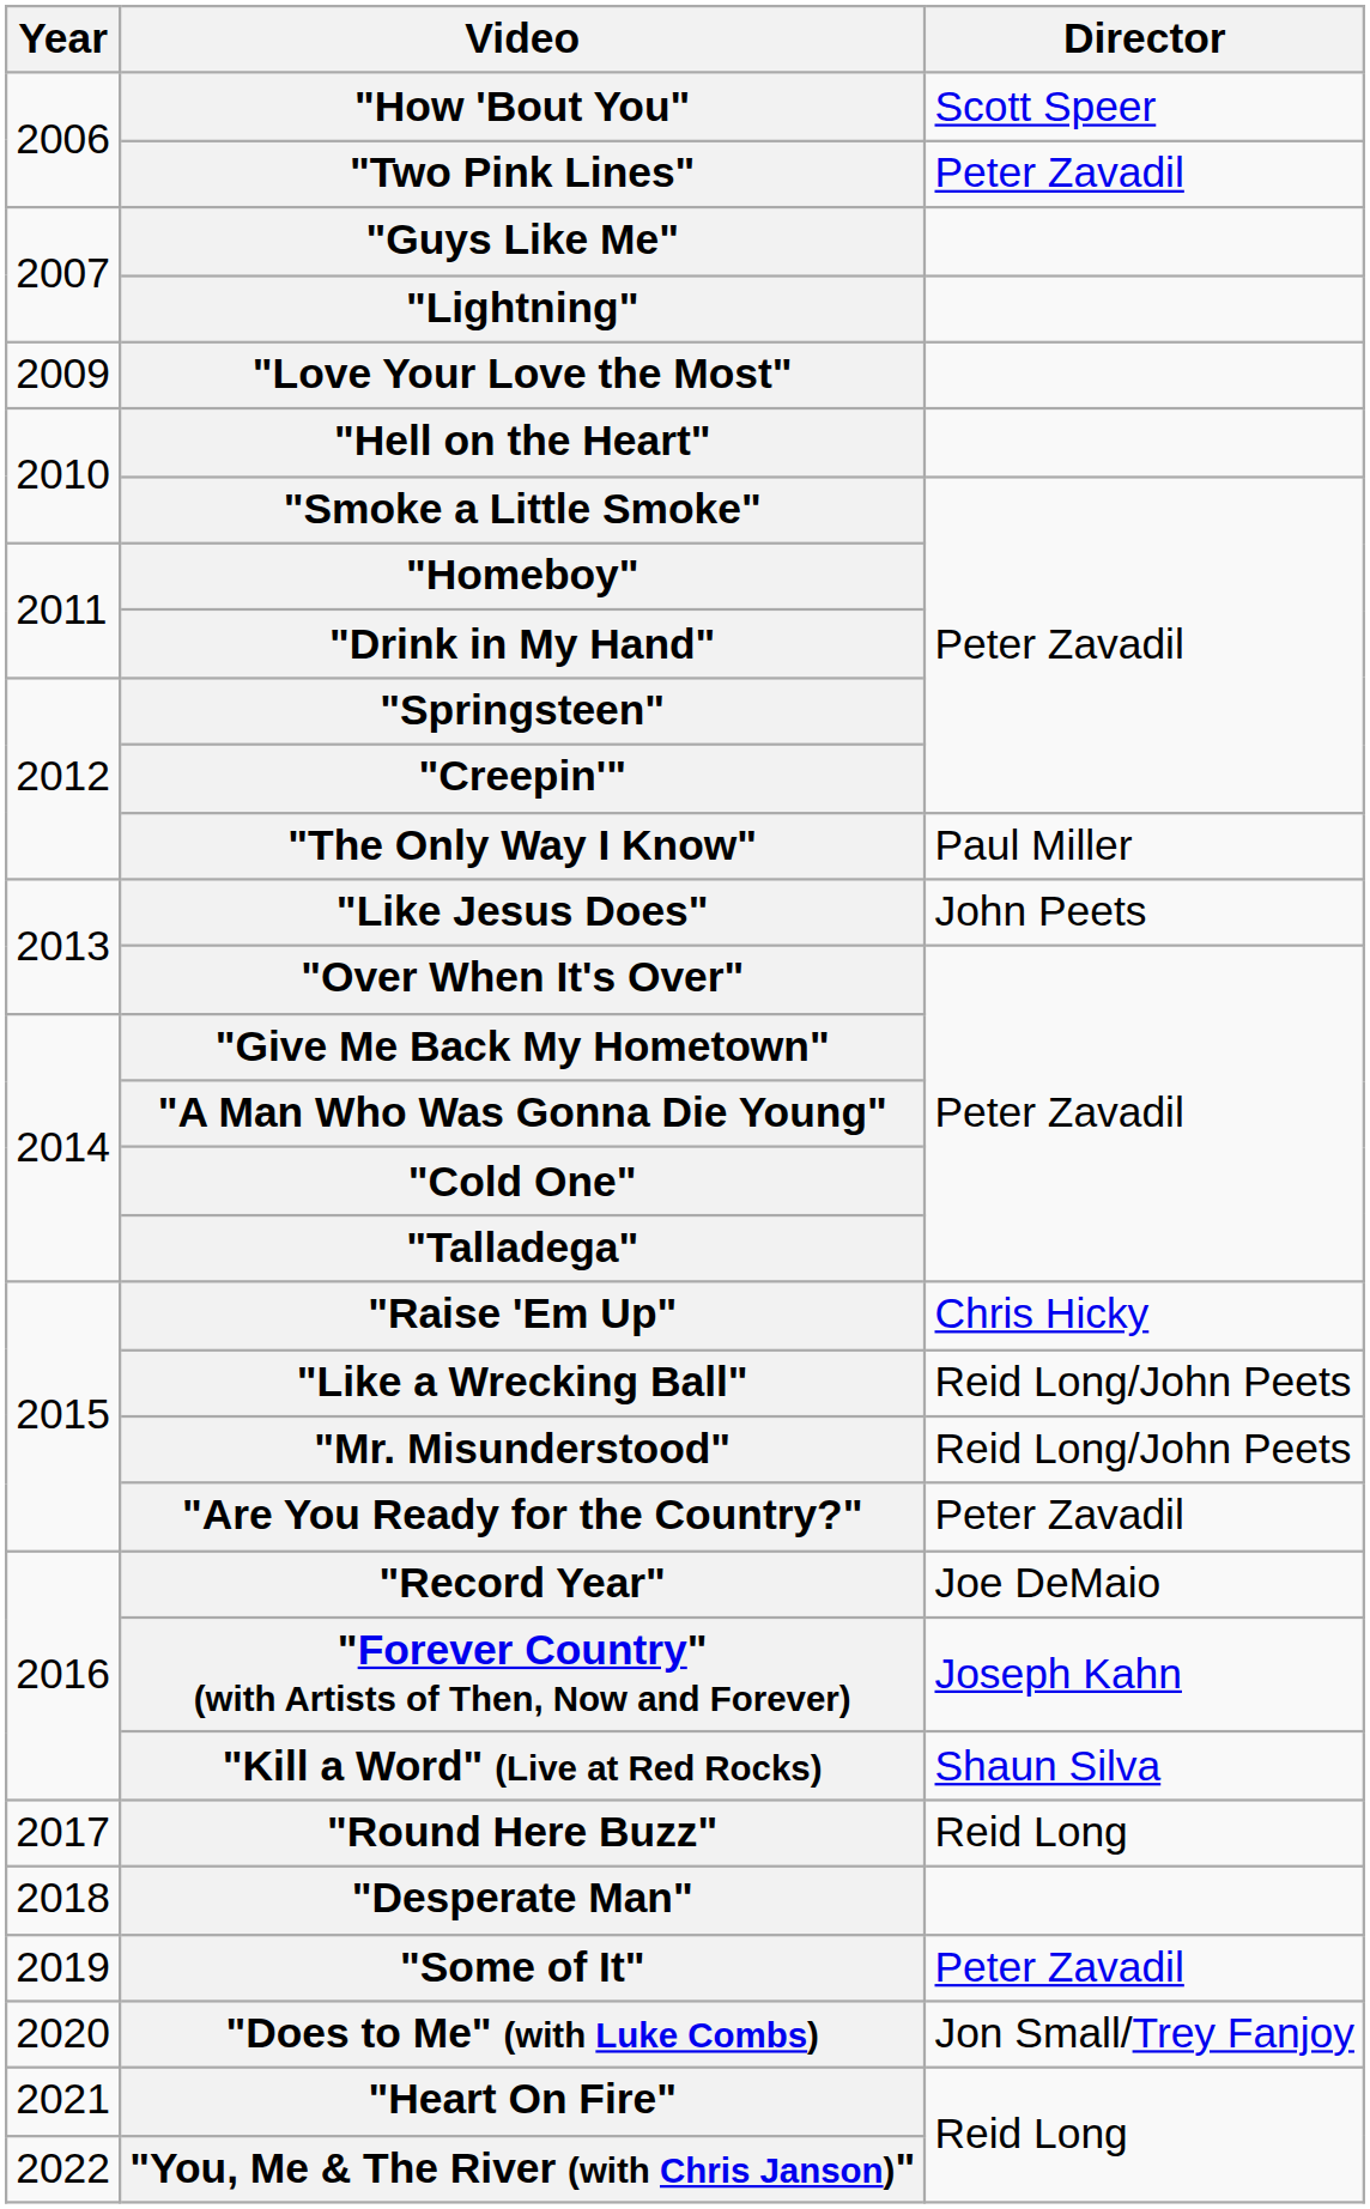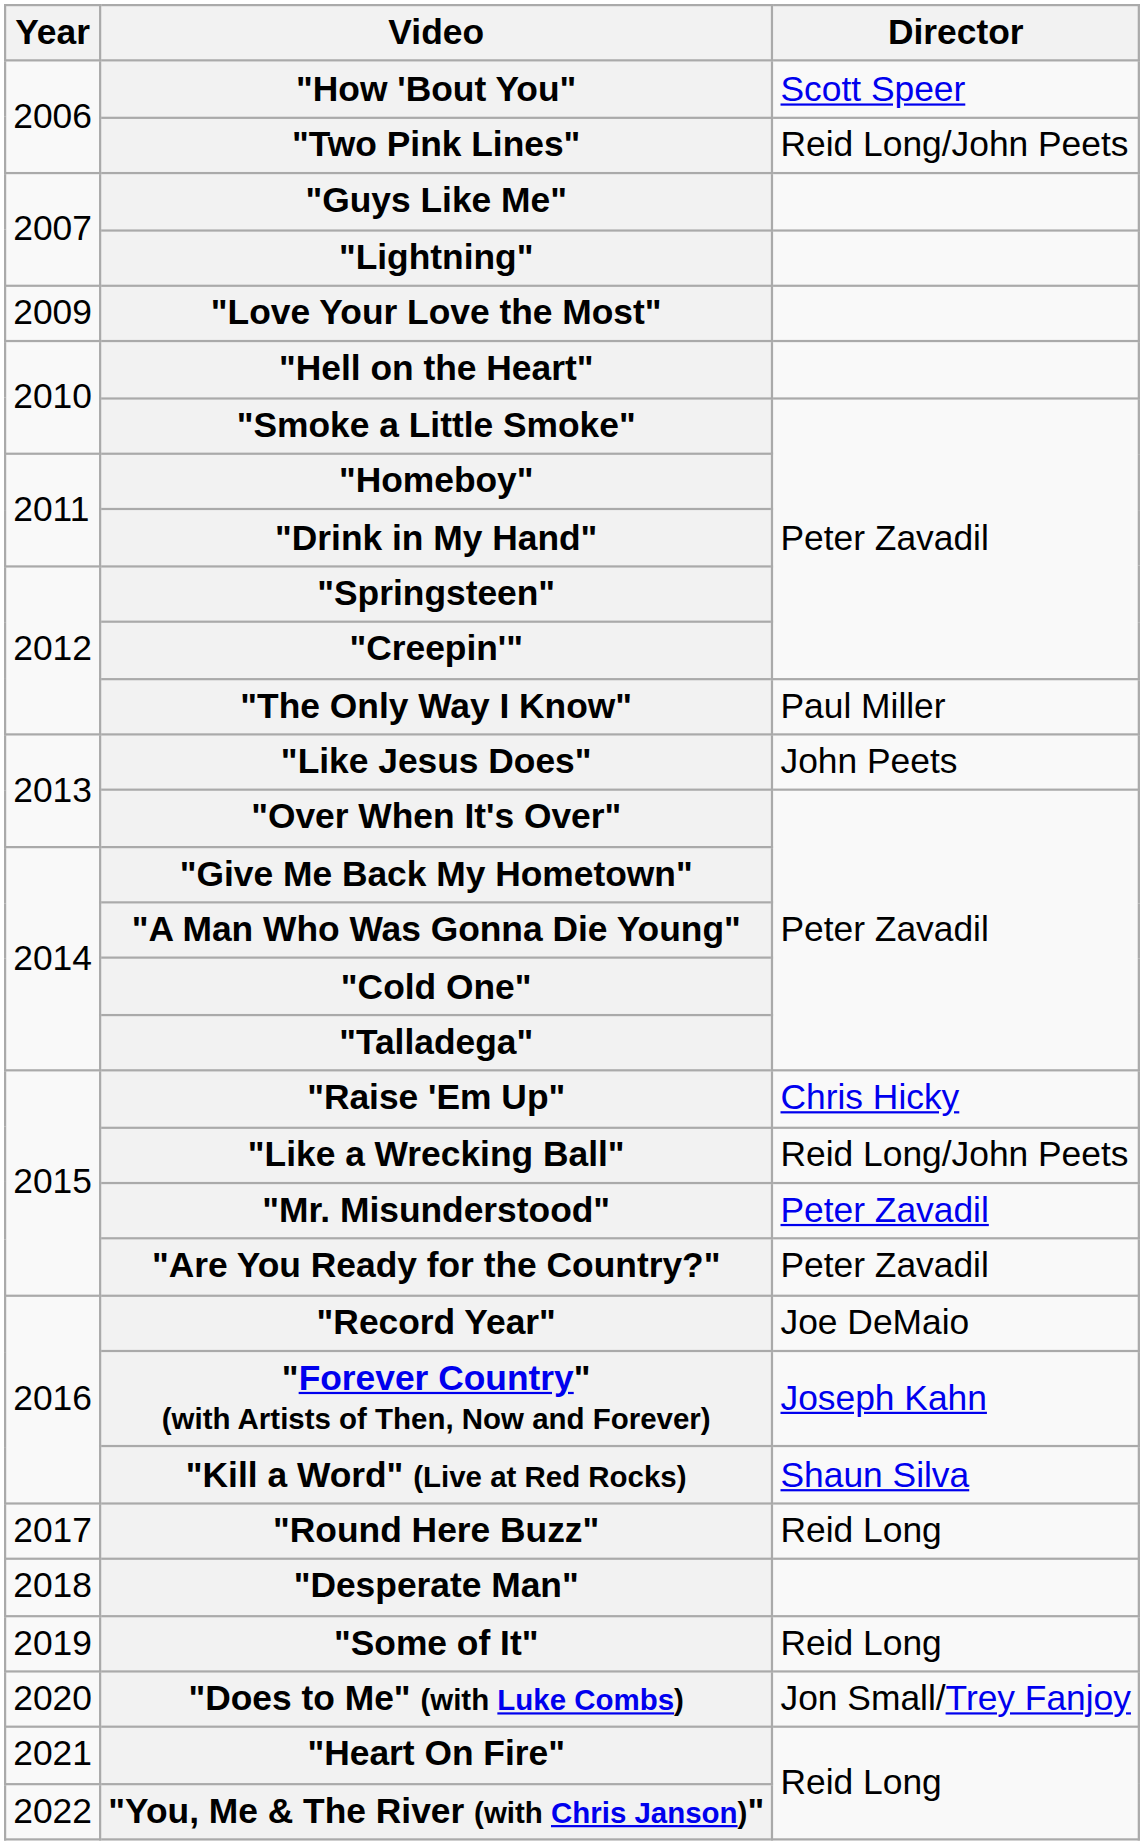 <table class="wikitable plainrowheaders">
 <tr>
 <th scope="col">Year</th>
 <th scope="col">Video</th>
 <th scope="col">Director</th>
 </tr>
 <tr>
 <td rowspan="2">2006</td>
 <th scope="row">"How 'Bout You"</th>
 <td><a href='#'>Scott Speer</a></td>
 </tr>
 <tr>
 <th scope="row">"Two Pink Lines"</th>
-<td><a href='#'>Peter Zavadil</a></td>
+<td>Reid Long/John Peets</td>
 </tr>
 <tr>
 <td rowspan="2">2007</td>
 <th scope="row">"Guys Like Me"</th>
 <td></td>
 </tr>
 <tr>
 <th scope="row">"Lightning"</th>
 <td></td>
 </tr>
 <tr>
 <td>2009</td>
 <th scope="row">"Love Your Love the Most"</th>
 <td></td>
 </tr>
 <tr>
 <td rowspan="2">2010</td>
 <th scope="row">"Hell on the Heart"</th>
 <td></td>
 </tr>
 <tr>
 <th scope="row">"Smoke a Little Smoke"</th>
 <td rowspan="5">Peter Zavadil</td>
 </tr>
 <tr>
 <td rowspan="2">2011</td>
 <th scope="row">"Homeboy"</th>
 </tr>
 <tr>
 <th scope="row">"Drink in My Hand"</th>
 </tr>
 <tr>
 <td rowspan="3">2012</td>
 <th scope="row">"Springsteen"</th>
 </tr>
 <tr>
 <th scope="row">"Creepin'"</th>
 </tr>
 <tr>
 <th scope="row">"The Only Way I Know" <br></th>
 <td>Paul Miller</td>
 </tr>
 <tr>
 <td rowspan="2">2013</td>
 <th scope="row">"Like Jesus Does"</th>
 <td>John Peets</td>
 </tr>
 <tr>
 <th scope="row">"Over When It's Over"</th>
 <td rowspan="5">Peter Zavadil</td>
 </tr>
 <tr>
 <td rowspan="4">2014</td>
 <th scope="row">"Give Me Back My Hometown"</th>
 </tr>
 <tr>
 <th scope="row">"A Man Who Was Gonna Die Young"</th>
 </tr>
 <tr>
 <th scope="row">"Cold One"</th>
 </tr>
 <tr>
 <th scope="row">"Talladega"</th>
 </tr>
 <tr>
 <td rowspan="4">2015</td>
 <th scope="row">"Raise 'Em Up" </th>
 <td><a href='#'>Chris Hicky</a></td>
 </tr>
 <tr>
 <th scope="row">"Like a Wrecking Ball" </th>
 <td>Reid Long/John Peets</td>
 </tr>
 <tr>
 <th scope="row">"Mr. Misunderstood"</th>
-<td>Reid Long/John Peets</td>
+<td><a href='#'>Peter Zavadil</a></td>
 </tr>
 <tr>
 <th scope="row">"Are You Ready for the Country?"<br></th>
 <td>Peter Zavadil</td>
 </tr>
 <tr>
 <td rowspan="3">2016</td>
 <th scope="row">"Record Year"</th>
 <td>Joe DeMaio</td>
 </tr>
 <tr>
 <th scope="row">"<a href='#'>Forever Country</a>"<br><small>(with Artists of Then, Now and Forever)</small></th>
 <td><a href='#'>Joseph Kahn</a></td>
 </tr>
 <tr>
 <th scope="row">"Kill a Word" <small>(Live at Red Rocks)</small></th>
 <td><a href='#'>Shaun Silva</a></td>
 </tr>
 <tr>
 <td>2017</td>
 <th scope="row">"Round Here Buzz"</th>
 <td>Reid Long</td>
 </tr>
 <tr>
 <td>2018</td>
 <th scope="row">"Desperate Man"</th>
 <td></td>
 </tr>
 <tr>
 <td>2019</td>
 <th scope="row">"Some of It"</th>
-<td><a href='#'>Peter Zavadil</a></td>
+<td>Reid Long</td>
 </tr>
 <tr>
 <td>2020</td>
 <th scope="row">"Does to Me" <small>(with <a href='#'>Luke Combs</a>)</small></th>
 <td>Jon Small/<a href='#'>Trey Fanjoy</a></td>
 </tr>
 <tr>
 <td>2021</td>
 <th scope="row">"Heart On Fire"</th>
 <td style="text-align:left;" rowspan="2">Reid Long</td>
 </tr>
 <tr>
 <td>2022</td>
 <th scope="row">"You, Me & The River <small>(with <a href='#'>Chris Janson</a>)</small>"</th>
 </tr>
 </table>
